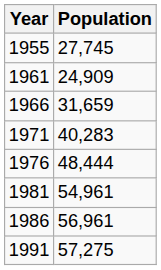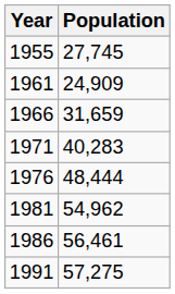 <table class="wikitable">
 <tr>
 <th>Year</th>
 <th>Population</th>
 </tr>
 <tr>
 <td>1955</td>
 <td>27,745</td>
 </tr>
 <tr>
 <td>1961</td>
 <td>24,909</td>
 </tr>
 <tr>
 <td>1966</td>
 <td>31,659</td>
 </tr>
 <tr>
 <td>1971</td>
 <td>40,283</td>
 </tr>
 <tr>
 <td>1976</td>
 <td>48,444</td>
 </tr>
 <tr>
 <td>1981</td>
-<td>54,961</td>
+<td>54,962</td>
 </tr>
 <tr>
 <td>1986</td>
-<td>56,961</td>
+<td>56,461</td>
 </tr>
 <tr>
 <td>1991</td>
 <td>57,275</td>
 </tr>
 </table>
